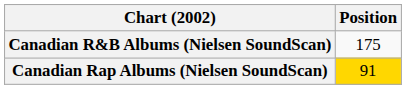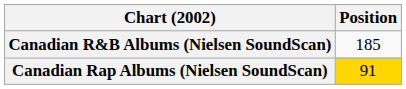 <table class="wikitable sortable plainrowheaders" style="text-align:center;">
 <tr>
 <th>Chart (2002)</th>
 <th>Position</th>
 </tr>
 <tr>
 <th scope="row">Canadian R&B Albums (Nielsen SoundScan)</th>
-<td>175</td>
+<td>185</td>
 </tr>
 <tr>
 <th scope="row">Canadian Rap Albums (Nielsen SoundScan)</th>
 <td style="background: gold;">91</td>
 </tr>
 </table>
